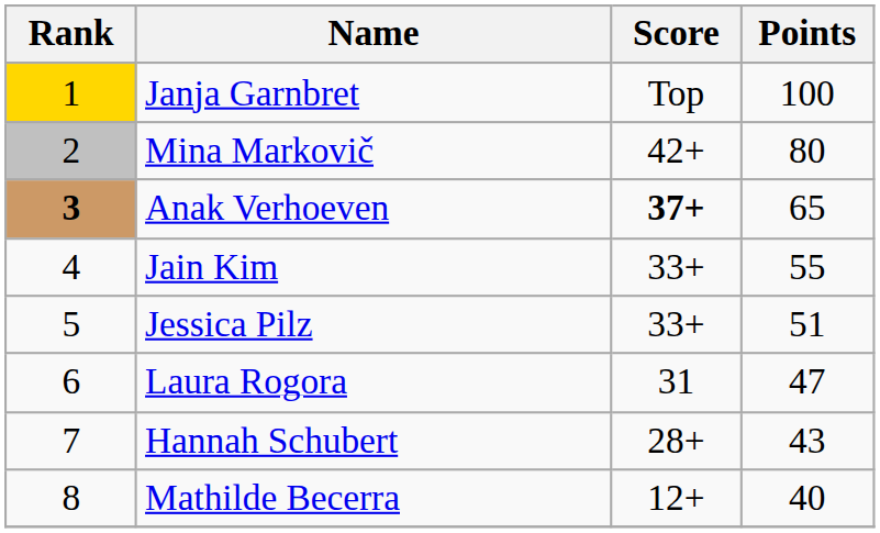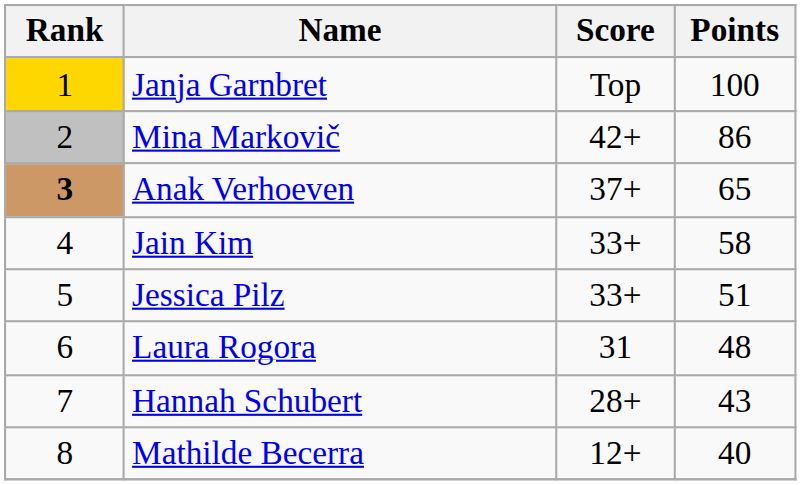 <table class="wikitable">
 <tr>
 <th width = "50">Rank</th>
 <th width = "200">Name</th>
 <th width = "50">Score</th>
 <th width = "50">Points</th>
 </tr>
 <tr>
 <td align="center" style="background: gold">1</td>
 <td> <a href='#'>Janja Garnbret</a></td>
 <td align="center">Top</td>
 <td align="center">100</td>
 </tr>
 <tr>
 <td align="center" style="background: silver">2</td>
 <td> <a href='#'>Mina Markovič</a></td>
 <td align="center">42+</td>
-<td align="center">80</td>
+<td align="center">86</td>
 </tr>
 <tr>
 <td align="center" style="background: #cc9966"><strong>3</strong></td>
 <td> <a href='#'>Anak Verhoeven</a></td>
-<td align="center"><strong>37+</strong></td>
+<td align="center">37+</td>
 <td align="center">65</td>
 </tr>
 <tr>
 <td align="center">4</td>
 <td> <a href='#'>Jain Kim</a></td>
 <td align="center">33+</td>
-<td align="center">55</td>
+<td align="center">58</td>
 </tr>
 <tr>
 <td align="center">5</td>
 <td> <a href='#'>Jessica Pilz</a></td>
 <td align="center">33+</td>
 <td align="center">51</td>
 </tr>
 <tr>
 <td align="center">6</td>
 <td> <a href='#'>Laura Rogora</a></td>
 <td align="center">31</td>
-<td align="center">47</td>
+<td align="center">48</td>
 </tr>
 <tr>
 <td align="center">7</td>
 <td> <a href='#'>Hannah Schubert</a></td>
 <td align="center">28+</td>
 <td align="center">43</td>
 </tr>
 <tr>
 <td align="center">8</td>
 <td> <a href='#'>Mathilde Becerra</a></td>
 <td align="center">12+</td>
 <td align="center">40</td>
 </tr>
 <tr>
 </tr>
 </table>
